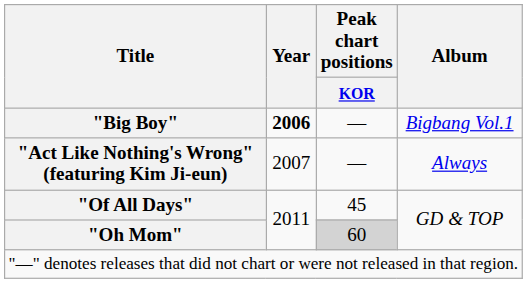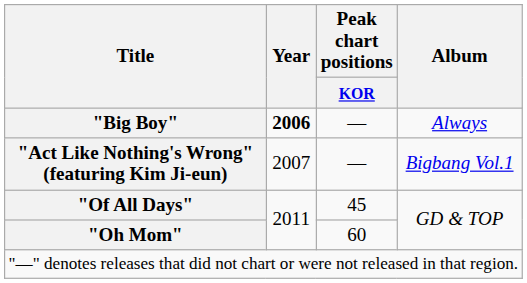 <table class="wikitable plainrowheaders" style="text-align:center;">
 <tr>
 <th rowspan=2>Title</th>
 <th rowspan=2>Year</th>
 <th>Peak chart positions</th>
 <th rowspan=2>Album</th>
 </tr>
 <tr>
 <th width=30><small><a href='#'>KOR</a><br></small></th>
 </tr>
 <tr>
 <th scope=row>"Big Boy"</th>
 <td><strong>2006</strong></td>
 <td>—</td>
-<td><em><a href='#'>Bigbang Vol.1</a></em></td>
+<td><em><a href='#'>Always</a></em></td>
 </tr>
 <tr>
 <th scope=row>"Act Like Nothing's Wrong"<br><span>(featuring Kim Ji-eun)</span></th>
 <td>2007</td>
 <td>—</td>
-<td><em><a href='#'>Always</a></em></td>
+<td><em><a href='#'>Bigbang Vol.1</a></em></td>
 </tr>
 <tr>
 <th scope=row>"Of All Days"</th>
 <td rowspan=2>2011</td>
 <td>45</td>
 <td rowspan=2><em>GD & TOP</em></td>
 </tr>
 <tr>
 <th scope=row>"Oh Mom"</th>
-<td style="background: lightgrey;">60</td>
+<td>60</td>
 </tr>
 <tr>
 <td colspan=5 style=font-size:90%>"—" denotes releases that did not chart or were not released in that region.</td>
 </tr>
 </table>
